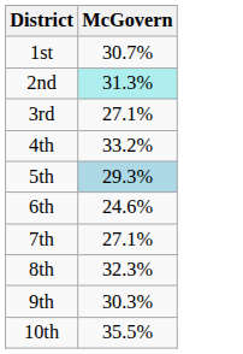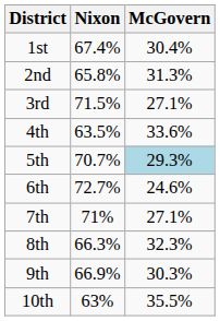 <table class="wikitable sortable" - style="text-align:center;">
 <tr>
 <th>District</th>
+<th>Nixon</th>
 <th>McGovern</th>
 </tr>
 <tr>
 <td>1st</td>
-<td>30.7%</td>
+<td>67.4%</td>
+<td>30.4%</td>
 </tr>
 <tr>
 <td>2nd</td>
-<td style="background: paleturquoise;">31.3%</td>
+<td>65.8%</td>
+<td>31.3%</td>
 </tr>
 <tr>
 <td>3rd</td>
+<td>71.5%</td>
 <td>27.1%</td>
 </tr>
 <tr>
 <td>4th</td>
-<td>33.2%</td>
+<td>63.5%</td>
+<td>33.6%</td>
 </tr>
 <tr>
 <td>5th</td>
+<td>70.7%</td>
 <td style="background: lightblue;">29.3%</td>
 </tr>
 <tr>
 <td>6th</td>
+<td>72.7%</td>
 <td>24.6%</td>
 </tr>
 <tr>
 <td>7th</td>
+<td>71%</td>
 <td>27.1%</td>
 </tr>
 <tr>
 <td>8th</td>
+<td>66.3%</td>
 <td>32.3%</td>
 </tr>
 <tr>
 <td>9th</td>
+<td>66.9%</td>
 <td>30.3%</td>
 </tr>
 <tr>
 <td>10th</td>
+<td>63%</td>
 <td>35.5%</td>
 </tr>
 </table>
